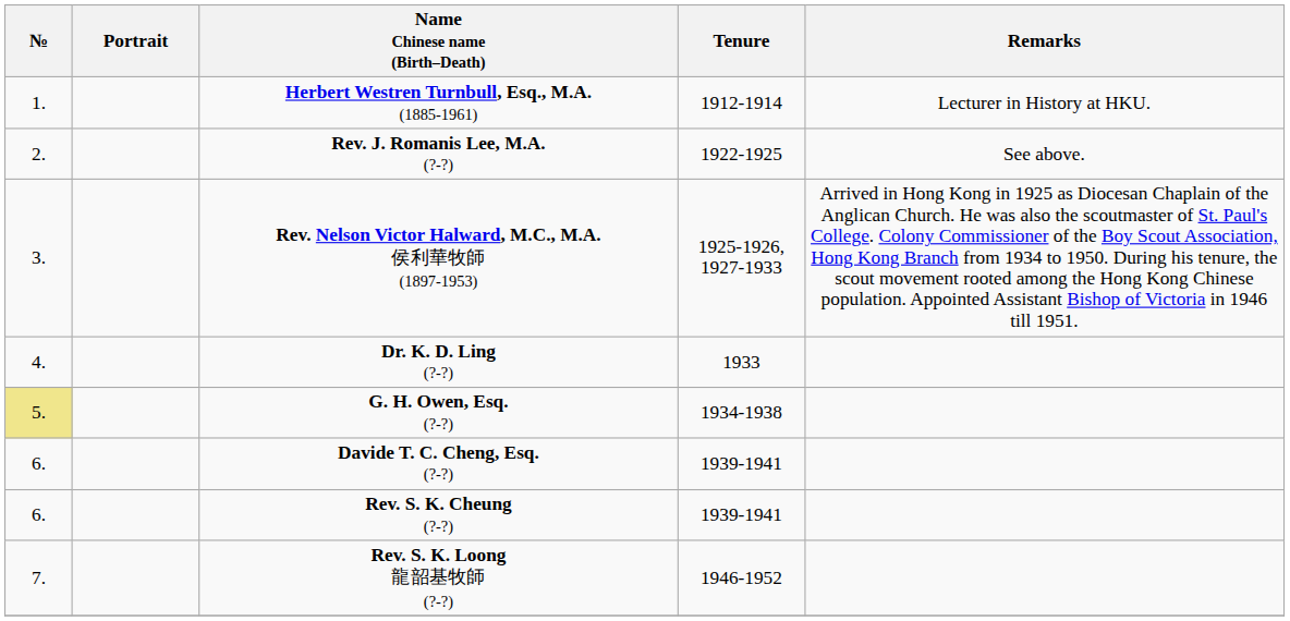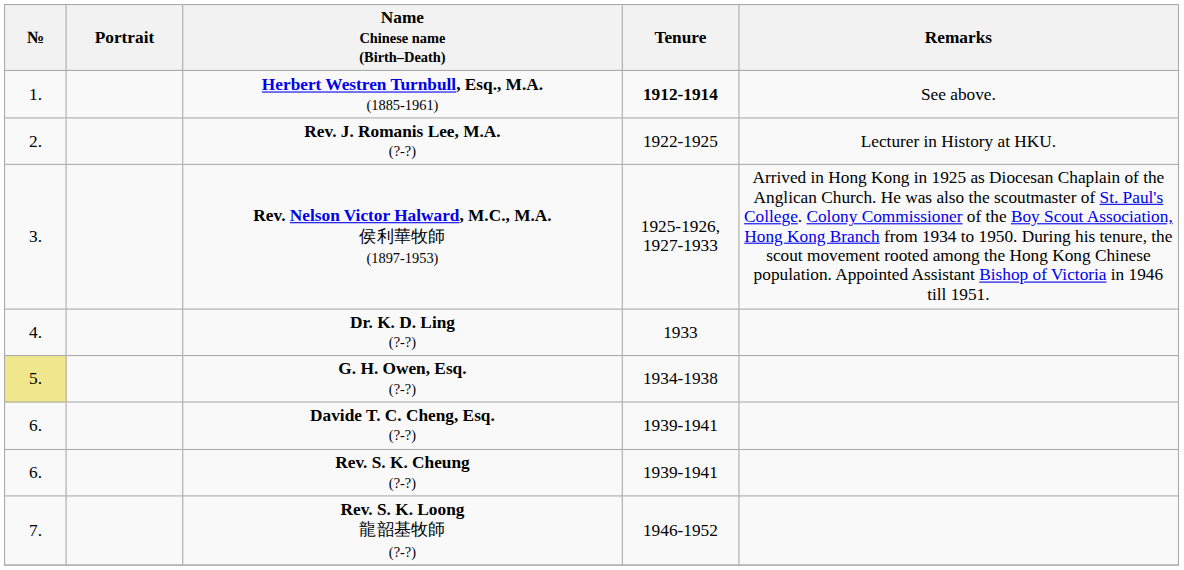 <table class="wikitable" style="text-align: center;">
 <tr>
 <th width=50px>№</th>
 <th width=100px>Portrait</th>
 <th width=400px>Name<br><small>Chinese name<br>(Birth–Death)</small></th>
 <th width=100px>Tenure</th>
 <th width=400px>Remarks</th>
 </tr>
 <tr>
 <td>1.</td>
 <td></td>
 <td><strong><a href='#'>Herbert Westren Turnbull</a>, Esq., M.A.</strong><br><small>(1885-1961)</small></td>
-<td>1912-1914</td>
-<td>Lecturer in History at HKU.</td>
+<td><strong>1912-1914</strong></td>
+<td>See above.</td>
 </tr>
 <tr>
 <td>2.</td>
 <td></td>
 <td><strong>Rev. J. Romanis Lee, M.A.</strong><br><small>(?-?)</small></td>
 <td>1922-1925</td>
-<td>See above.</td>
+<td>Lecturer in History at HKU.</td>
 </tr>
 <tr>
 <td>3.</td>
 <td></td>
 <td><strong>Rev. <a href='#'>Nelson Victor Halward</a>, M.C., M.A.</strong><br>侯利華牧師<br><small>(1897-1953)</small></td>
 <td>1925-1926, 1927-1933</td>
 <td>Arrived in Hong Kong in 1925 as Diocesan Chaplain of the Anglican Church. He was also the scoutmaster of <a href='#'>St. Paul's College</a>. <a href='#'>Colony Commissioner</a> of the <a href='#'>Boy Scout Association, Hong Kong Branch</a> from 1934 to 1950. During his tenure, the scout movement rooted among the Hong Kong Chinese population. Appointed Assistant <a href='#'>Bishop of Victoria</a> in 1946 till 1951.</td>
 </tr>
 <tr>
 <td>4.</td>
 <td></td>
 <td><strong>Dr. K. D. Ling</strong><br><small>(?-?)</small></td>
 <td>1933</td>
 <td></td>
 </tr>
 <tr>
 <td style="background: khaki;">5.</td>
 <td></td>
 <td><strong>G. H. Owen, Esq.</strong><br><small>(?-?)</small></td>
 <td>1934-1938</td>
 <td></td>
 </tr>
 <tr>
 <td>6.</td>
 <td></td>
 <td><strong>Davide T. C. Cheng, Esq.</strong><br><small>(?-?)</small></td>
 <td>1939-1941</td>
 <td></td>
 </tr>
 <tr>
 <td>6.</td>
 <td></td>
 <td><strong>Rev. S. K. Cheung</strong><br><small>(?-?)</small></td>
 <td>1939-1941</td>
 <td></td>
 </tr>
 <tr>
 <td>7.</td>
 <td></td>
 <td><strong>Rev. S. K. Loong</strong><br>龍韶基牧師<br><small>(?-?)</small></td>
 <td>1946-1952</td>
 <td></td>
 </tr>
 <tr>
 </tr>
 </table>
